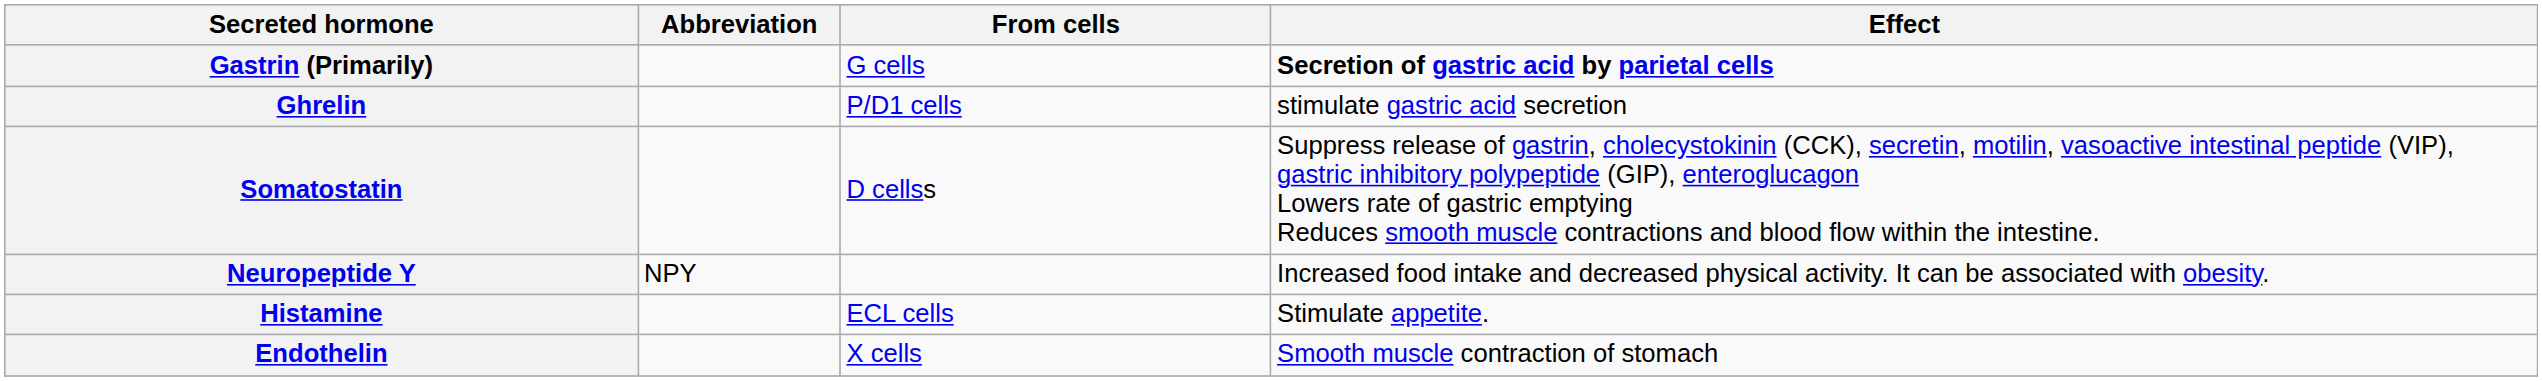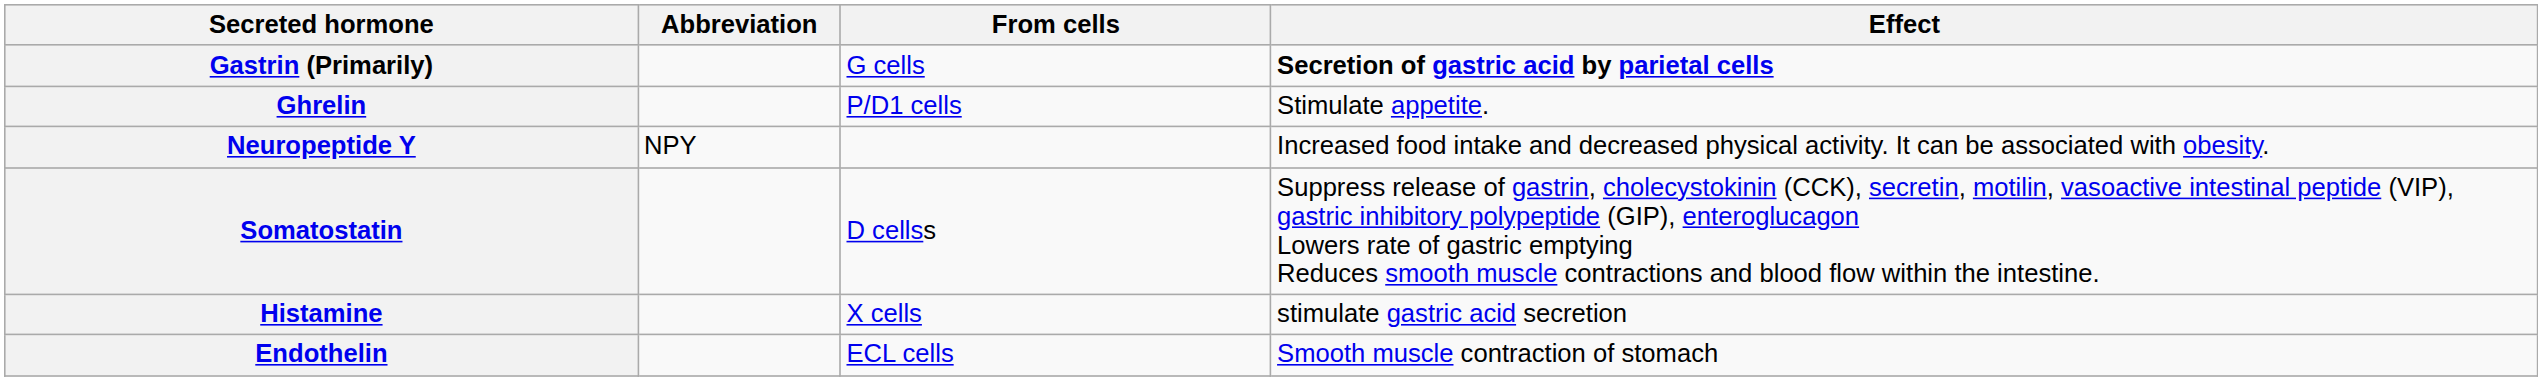 <table class="wikitable" width=100%>
 <tr>
 <th width=25%>Secreted hormone</th>
 <th width=8%>Abbreviation</th>
 <th width=17%>From cells</th>
 <th>Effect</th>
 </tr>
 <tr>
 <th><a href='#'>Gastrin</a> (Primarily)</th>
 <td></td>
 <td><a href='#'>G cells</a></td>
 <td><strong>Secretion of <a href='#'>gastric acid</a> by <a href='#'>parietal cells</a></strong></td>
 </tr>
 <tr>
 <th><a href='#'>Ghrelin</a></th>
 <td></td>
 <td><a href='#'>P/D1 cells</a></td>
-<td>stimulate <a href='#'>gastric acid</a> secretion</td>
+<td>Stimulate <a href='#'>appetite</a>.</td>
+</tr>
+<tr>
+<th><a href='#'>Neuropeptide Y</a></th>
+<td>NPY</td>
+<td></td>
+<td>Increased food intake and decreased physical activity. It can be associated with <a href='#'>obesity</a>.</td>
 </tr>
 <tr>
 <th><a href='#'>Somatostatin</a></th>
 <td></td>
 <td><a href='#'>D cells</a>s</td>
 <td>Suppress release of <a href='#'>gastrin</a>, <a href='#'>cholecystokinin</a> (CCK), <a href='#'>secretin</a>, <a href='#'>motilin</a>, <a href='#'>vasoactive intestinal peptide</a> (VIP), <a href='#'>gastric inhibitory polypeptide</a> (GIP), <a href='#'>enteroglucagon</a><br>Lowers rate of gastric emptying<br>Reduces <a href='#'>smooth muscle</a> contractions and blood flow within the intestine.</td>
 </tr>
 <tr>
-<th><a href='#'>Neuropeptide Y</a></th>
-<td>NPY</td>
-<td></td>
-<td>Increased food intake and decreased physical activity. It can be associated with <a href='#'>obesity</a>.</td>
-</tr>
-<tr>
 <th><a href='#'>Histamine</a></th>
 <td></td>
-<td><a href='#'>ECL cells</a></td>
-<td>Stimulate <a href='#'>appetite</a>.</td>
+<td><a href='#'>X cells</a></td>
+<td>stimulate <a href='#'>gastric acid</a> secretion</td>
 </tr>
 <tr>
 <th><a href='#'>Endothelin</a></th>
 <td></td>
-<td><a href='#'>X cells</a></td>
+<td><a href='#'>ECL cells</a></td>
 <td><a href='#'>Smooth muscle</a> contraction of stomach</td>
 </tr>
 </table>
